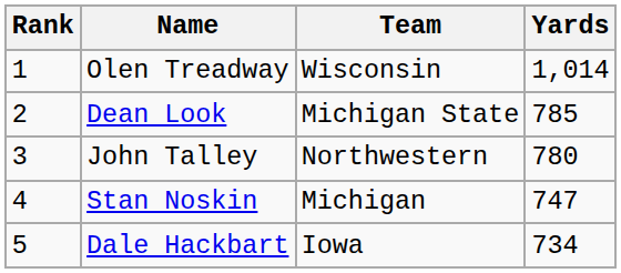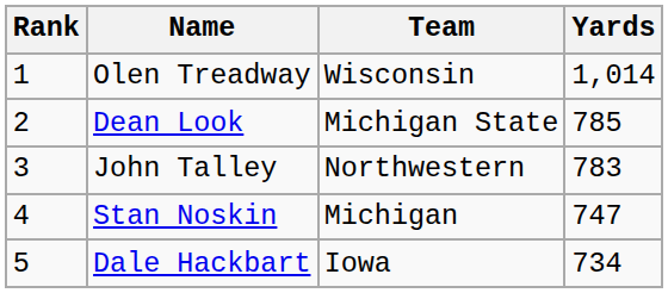 <table class="wikitable" style="font-size: 90%">
 <tr>
 <th>Rank</th>
 <th>Name</th>
 <th>Team</th>
 <th>Yards</th>
 </tr>
 <tr>
 <td>1</td>
 <td>Olen Treadway</td>
 <td>Wisconsin</td>
 <td>1,014</td>
 </tr>
 <tr>
 <td>2</td>
 <td><a href='#'>Dean Look</a></td>
 <td>Michigan State</td>
 <td>785</td>
 </tr>
 <tr>
 <td>3</td>
 <td>John Talley</td>
 <td>Northwestern</td>
-<td>780</td>
+<td>783</td>
 </tr>
 <tr>
 <td>4</td>
 <td><a href='#'>Stan Noskin</a></td>
 <td>Michigan</td>
 <td>747</td>
 </tr>
 <tr>
 <td>5</td>
 <td><a href='#'>Dale Hackbart</a></td>
 <td>Iowa</td>
 <td>734</td>
 </tr>
 </table>
